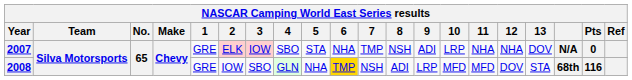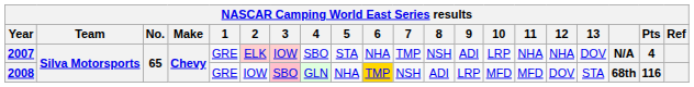 <table class="wikitable" style="text-align:center; font-size:75%">
 <tr>
 <th colspan=36><a href='#'>NASCAR Camping World East Series</a> results</th>
 </tr>
 <tr>
 <th>Year</th>
 <th>Team</th>
 <th>No.</th>
 <th>Make</th>
 <th>1</th>
 <th>2</th>
 <th>3</th>
 <th>4</th>
 <th>5</th>
 <th>6</th>
 <th>7</th>
 <th>8</th>
 <th>9</th>
 <th>10</th>
 <th>11</th>
 <th>12</th>
 <th>13</th>
 <th></th>
 <th>Pts</th>
 <th>Ref</th>
 </tr>
 <tr>
 <th><a href='#'>2007</a></th>
 <th rowspan=2><a href='#'>Silva Motorsports</a></th>
 <th rowspan=2>65</th>
 <th rowspan=2><a href='#'>Chevy</a></th>
 <td><a href='#'>GRE</a></td>
 <td style="background:#FFCFCF;"><a href='#'>ELK</a><br></td>
 <td style="background:#FFCFCF;"><a href='#'>IOW</a><br></td>
 <td><a href='#'>SBO</a></td>
 <td><a href='#'>STA</a></td>
 <td><a href='#'>NHA</a></td>
 <td><a href='#'>TMP</a></td>
 <td><a href='#'>NSH</a></td>
 <td><a href='#'>ADI</a></td>
 <td><a href='#'>LRP</a></td>
 <td><a href='#'>NHA</a></td>
 <td><a href='#'>NHA</a></td>
 <td><a href='#'>DOV</a></td>
 <th>N/A</th>
-<th>0</th>
+<th>4</th>
 <th></th>
 </tr>
 <tr>
 <th><a href='#'>2008</a></th>
 <td><a href='#'>GRE</a></td>
 <td><a href='#'>IOW</a></td>
-<td><a href='#'>SBO</a></td>
+<td style="background: pink;"><a href='#'>SBO</a></td>
 <td style="background:#DFFFDF;"><a href='#'>GLN</a><br></td>
 <td><a href='#'>NHA</a></td>
 <td style="background: gold;"><a href='#'>TMP</a></td>
 <td><a href='#'>NSH</a></td>
 <td><a href='#'>ADI</a></td>
 <td><a href='#'>LRP</a></td>
 <td><a href='#'>MFD</a></td>
 <td><a href='#'>MFD</a></td>
 <td><a href='#'>DOV</a></td>
 <td><a href='#'>STA</a></td>
 <th>68th</th>
 <th>116</th>
 <th></th>
 </tr>
 </table>
